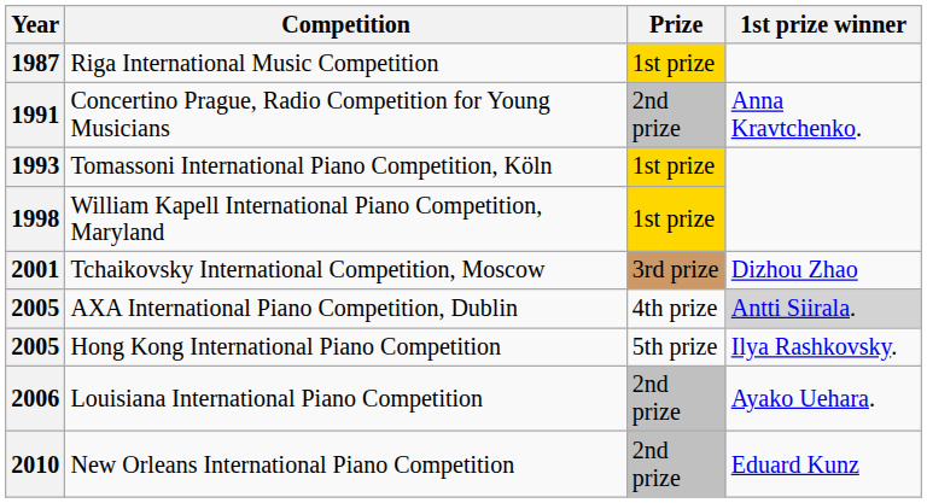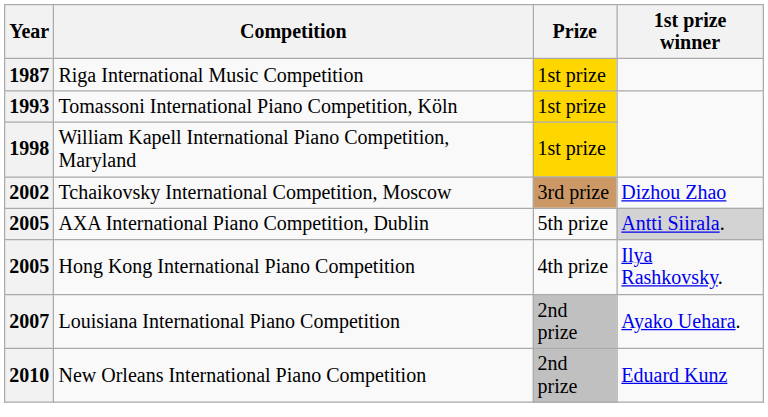 <table class="wikitable">
 <tr>
 <th>Year</th>
 <th>Competition</th>
 <th>Prize</th>
 <th>1st prize winner</th>
 </tr>
 <tr>
 <th>1987</th>
 <td> Riga International Music Competition</td>
 <td bgcolor="gold">1st prize</td>
 <td></td>
 </tr>
 <tr>
-<th>1991</th>
-<td> Concertino Prague, Radio Competition for Young Musicians</td>
-<td bgcolor="silver">2nd prize</td>
-<td> <a href='#'>Anna Kravtchenko</a>.</td>
-</tr>
-<tr>
 <th>1993</th>
 <td> Tomassoni International Piano Competition, Köln</td>
 <td bgcolor="gold">1st prize</td>
 </tr>
 <tr>
 <th>1998</th>
 <td> William Kapell International Piano Competition, Maryland</td>
 <td bgcolor="gold">1st prize</td>
 </tr>
 <tr>
-<th>2001</th>
+<th>2002</th>
 <td> Tchaikovsky International Competition, Moscow</td>
 <td bgcolor="cc9966">3rd prize</td>
 <td> <a href='#'>Dizhou Zhao</a></td>
 </tr>
 <tr>
 <th>2005</th>
 <td> AXA International Piano Competition, Dublin</td>
-<td>4th prize</td>
+<td>5th prize</td>
 <td style="background: lightgrey;"> <a href='#'>Antti Siirala</a>.</td>
 </tr>
 <tr>
 <th>2005</th>
 <td> Hong Kong International Piano Competition</td>
-<td>5th prize</td>
+<td>4th prize</td>
 <td> <a href='#'>Ilya Rashkovsky</a>.</td>
 </tr>
 <tr>
-<th>2006</th>
+<th>2007</th>
 <td> Louisiana International Piano Competition</td>
 <td bgcolor="silver">2nd prize</td>
 <td> <a href='#'>Ayako Uehara</a>.</td>
 </tr>
 <tr>
 <th>2010</th>
 <td> New Orleans International Piano Competition</td>
 <td bgcolor="silver">2nd prize</td>
 <td> <a href='#'>Eduard Kunz</a></td>
 </tr>
 </table>
